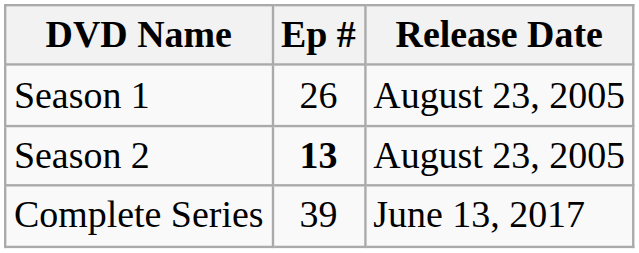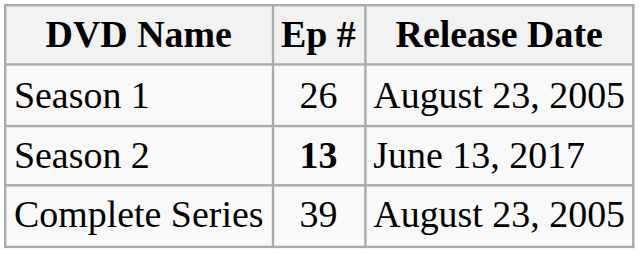 <table class="wikitable">
 <tr>
 <th>DVD Name</th>
 <th>Ep #</th>
 <th>Release Date</th>
 </tr>
 <tr>
 <td>Season 1</td>
 <td align="center">26</td>
 <td>August 23, 2005</td>
 </tr>
 <tr>
 <td>Season 2</td>
 <td align="center"><strong>13</strong></td>
-<td>August 23, 2005</td>
+<td>June 13, 2017</td>
 </tr>
 <tr>
 <td>Complete Series</td>
 <td align="center">39</td>
-<td>June 13, 2017</td>
+<td>August 23, 2005</td>
 </tr>
 </table>
